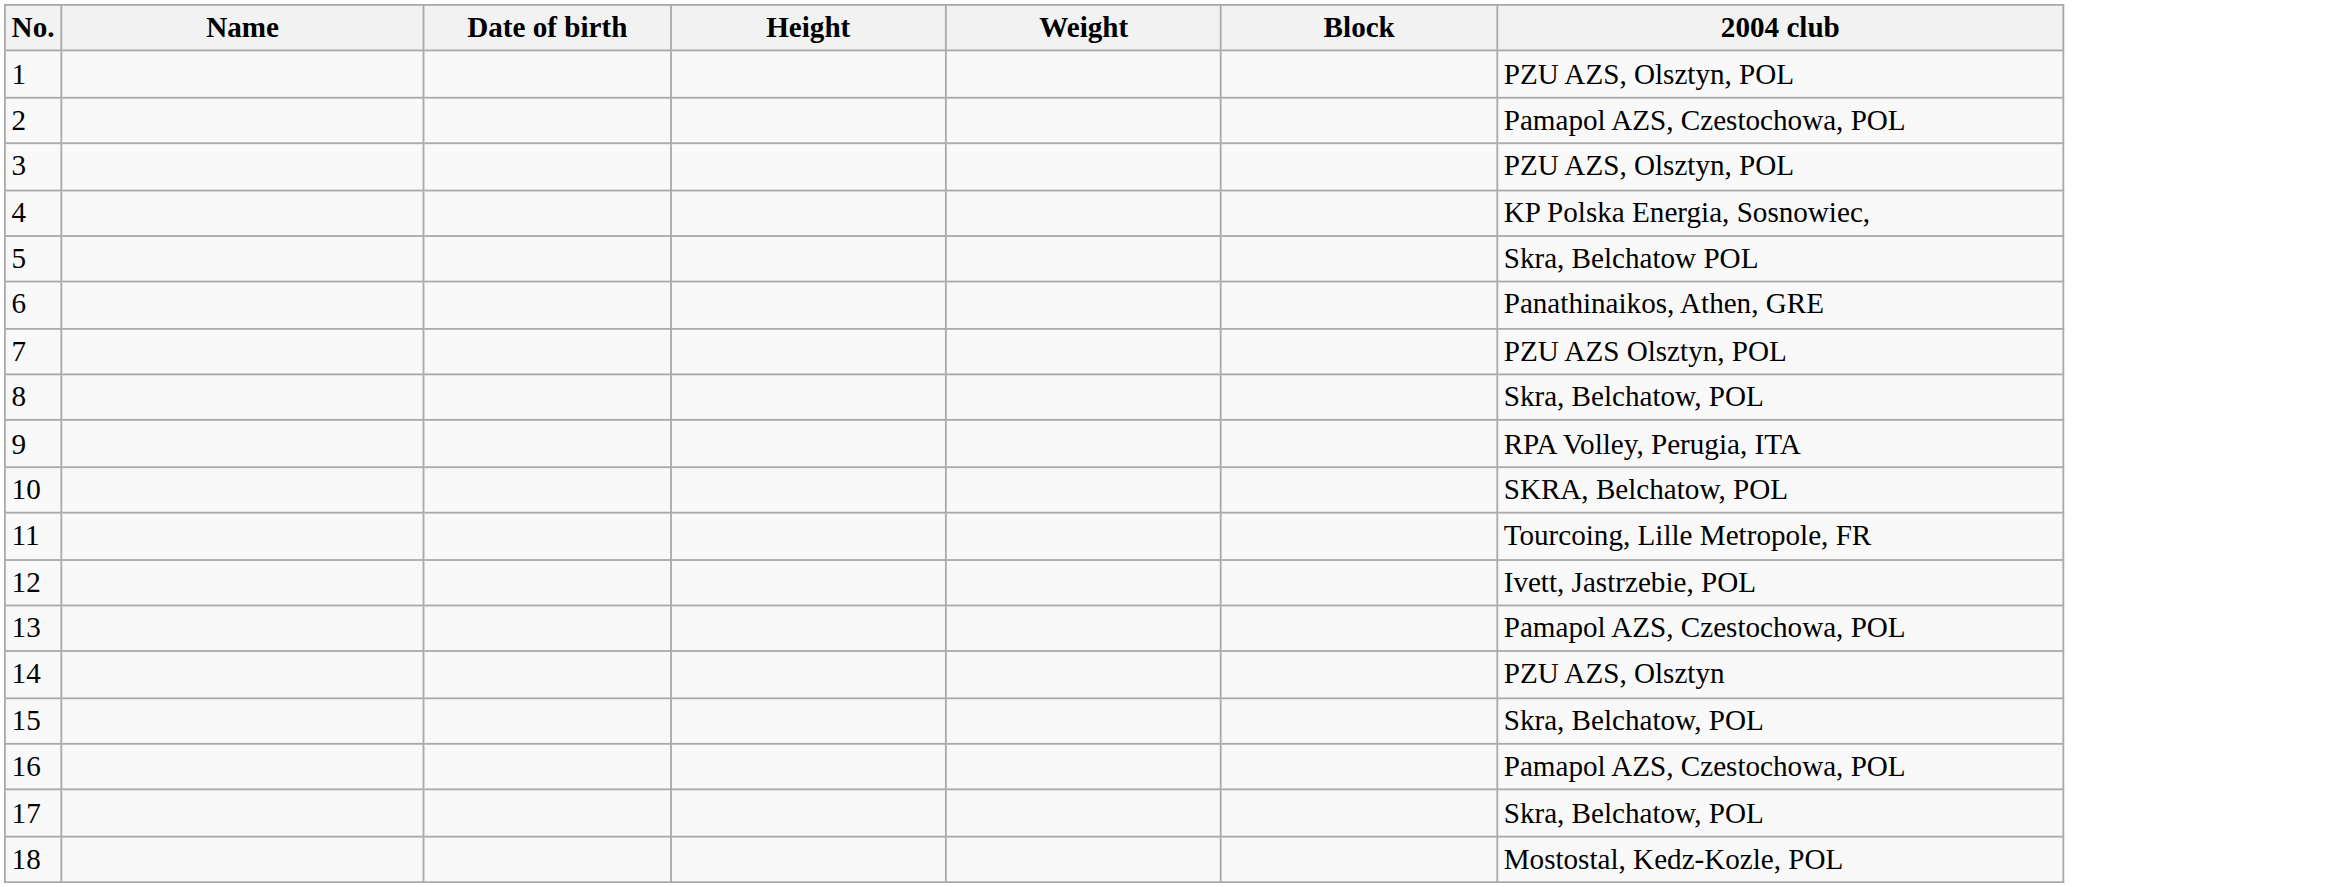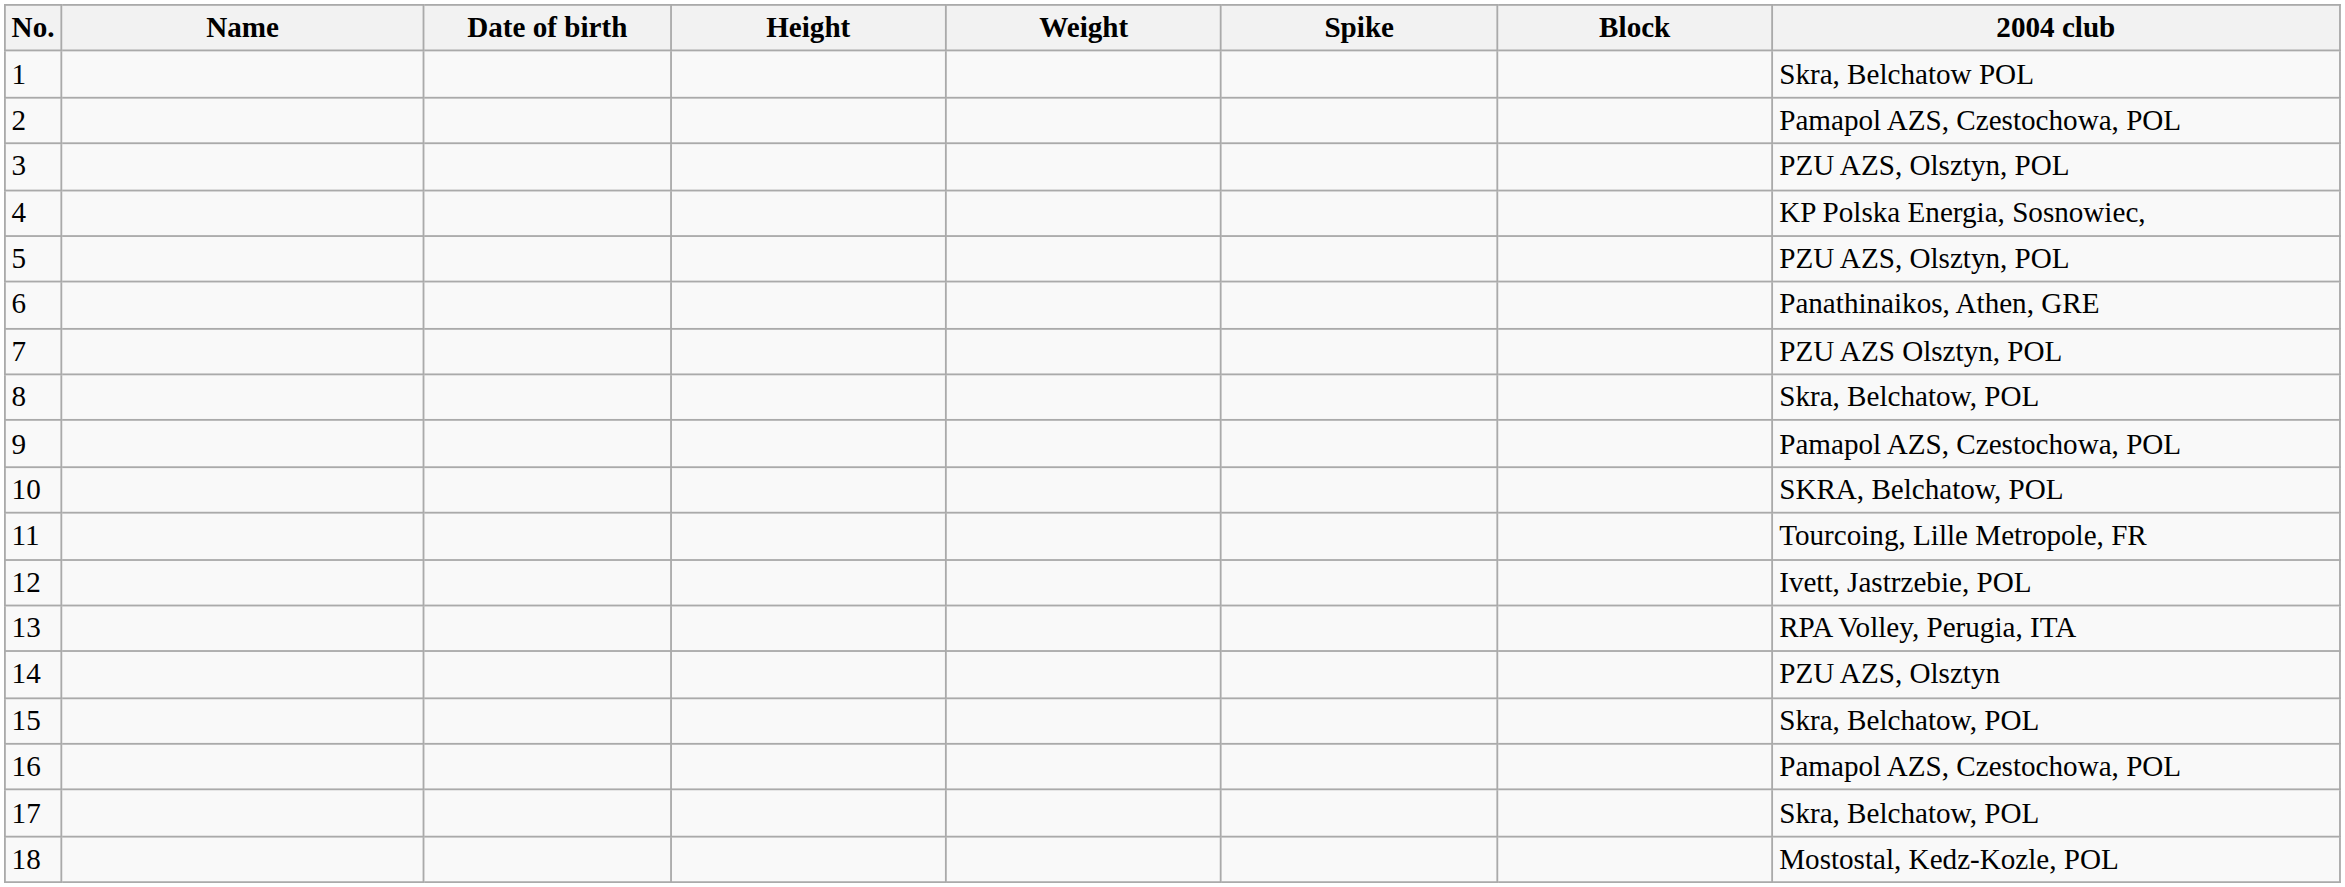 <table class="wikitable sortable" style=font-size:100%; text-align:center;>
 <tr>
 <th>No.</th>
 <th style=width:12em>Name</th>
 <th style=width:8em>Date of birth</th>
 <th style=width:9em>Height</th>
 <th style=width:9em>Weight</th>
+<th style=width:9em>Spike</th>
 <th style=width:9em>Block</th>
 <th style=width:19em>2004 club</th>
 </tr>
 <tr>
 <td>1</td>
 <td align=left></td>
 <td align=right></td>
 <td></td>
 <td></td>
 <td></td>
-<td align=left>PZU AZS, Olsztyn, POL</td>
+<td></td>
+<td align=left>Skra, Belchatow POL</td>
 </tr>
 <tr>
 <td>2</td>
 <td align=left></td>
 <td align=right></td>
+<td></td>
 <td></td>
 <td></td>
 <td></td>
 <td align=left>Pamapol AZS, Czestochowa, POL</td>
 </tr>
 <tr>
 <td>3</td>
 <td align=left></td>
 <td align=right></td>
 <td></td>
 <td></td>
 <td></td>
+<td></td>
 <td align=left>PZU AZS, Olsztyn, POL</td>
 </tr>
 <tr>
 <td>4</td>
 <td align=left></td>
 <td align=right></td>
+<td></td>
 <td></td>
 <td></td>
 <td></td>
 <td align=left>KP Polska Energia, Sosnowiec,</td>
 </tr>
 <tr>
 <td>5</td>
 <td align=left></td>
 <td align=right></td>
 <td></td>
 <td></td>
 <td></td>
-<td align=left>Skra, Belchatow POL</td>
+<td></td>
+<td align=left>PZU AZS, Olsztyn, POL</td>
 </tr>
 <tr>
 <td>6</td>
 <td align=left></td>
 <td align=right></td>
+<td></td>
 <td></td>
 <td></td>
 <td></td>
 <td align=left>Panathinaikos, Athen, GRE</td>
 </tr>
 <tr>
 <td>7</td>
 <td align=left></td>
 <td align=right></td>
 <td></td>
 <td></td>
 <td></td>
+<td></td>
 <td align=left>PZU AZS Olsztyn, POL</td>
 </tr>
 <tr>
 <td>8</td>
 <td align=left></td>
 <td align=right></td>
+<td></td>
 <td></td>
 <td></td>
 <td></td>
 <td align=left>Skra, Belchatow, POL</td>
 </tr>
 <tr>
 <td>9</td>
 <td align=left></td>
 <td align=right></td>
 <td></td>
 <td></td>
 <td></td>
-<td align=left>RPA Volley, Perugia, ITA</td>
+<td></td>
+<td align=left>Pamapol AZS, Czestochowa, POL</td>
 </tr>
 <tr>
 <td>10</td>
 <td align=left></td>
 <td align=right></td>
+<td></td>
 <td></td>
 <td></td>
 <td></td>
 <td align=left>SKRA, Belchatow, POL</td>
 </tr>
 <tr>
 <td>11</td>
 <td align=left></td>
 <td align=right></td>
 <td></td>
 <td></td>
 <td></td>
+<td></td>
 <td align=left>Tourcoing, Lille Metropole, FR</td>
 </tr>
 <tr>
 <td>12</td>
 <td align=left></td>
 <td align=right></td>
+<td></td>
 <td></td>
 <td></td>
 <td></td>
 <td align=left>Ivett, Jastrzebie, POL</td>
 </tr>
 <tr>
 <td>13</td>
 <td align=left></td>
 <td align=right></td>
 <td></td>
 <td></td>
 <td></td>
-<td align=left>Pamapol AZS, Czestochowa, POL</td>
+<td></td>
+<td align=left>RPA Volley, Perugia, ITA</td>
 </tr>
 <tr>
 <td>14</td>
 <td align=left></td>
 <td align=right></td>
+<td></td>
 <td></td>
 <td></td>
 <td></td>
 <td align=left>PZU AZS, Olsztyn</td>
 </tr>
 <tr>
 <td>15</td>
 <td align=left></td>
 <td align=right></td>
 <td></td>
 <td></td>
 <td></td>
+<td></td>
 <td align=left>Skra, Belchatow, POL</td>
 </tr>
 <tr>
 <td>16</td>
 <td align=left></td>
 <td align=right></td>
+<td></td>
 <td></td>
 <td></td>
 <td></td>
 <td align=left>Pamapol AZS, Czestochowa, POL</td>
 </tr>
 <tr>
 <td>17</td>
 <td align=left></td>
 <td align=right></td>
 <td></td>
 <td></td>
 <td></td>
+<td></td>
 <td align=left>Skra, Belchatow, POL</td>
 </tr>
 <tr>
 <td>18</td>
 <td align=left></td>
 <td align=right></td>
 <td></td>
 <td></td>
 <td></td>
+<td></td>
 <td align=left>Mostostal, Kedz-Kozle, POL</td>
 </tr>
 </table>
